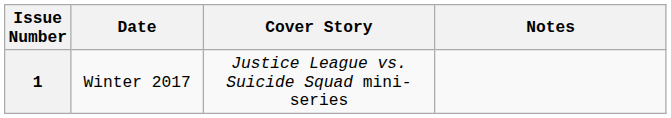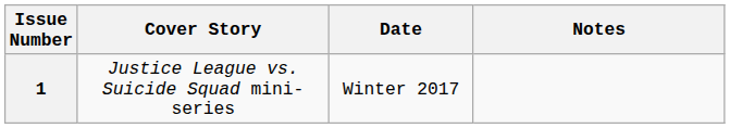 <table class="wikitable plainrowheaders" style="text-align: center" width="60%">
 <tr>
 <th width=10%>Issue Number</th>
+<th width=35%>Cover Story</th>
 <th width=20%>Date</th>
-<th width=35%>Cover Story</th>
 <th width=35%>Notes</th>
 </tr>
 <tr>
 <th scope="row">1</th>
+<td><em>Justice League vs. Suicide Squad</em> mini-series</td>
 <td>Winter 2017</td>
-<td><em>Justice League vs. Suicide Squad</em> mini-series</td>
 <td></td>
 </tr>
 </table>
